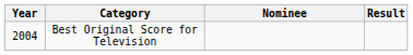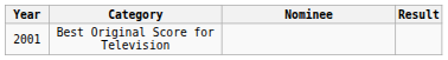 <table class="wikitable" width="80%">
 <tr>
 <th width="10%">Year</th>
 <th width="40%">Category</th>
 <th width="40%">Nominee</th>
 <th width="10%">Result</th>
 </tr>
 <tr>
-<td align="center">2004</td>
+<td align="center">2001</td>
 <td align="center">Best Original Score for Television</td>
 <td align="center"></td>
 <td></td>
 </tr>
 </table>
